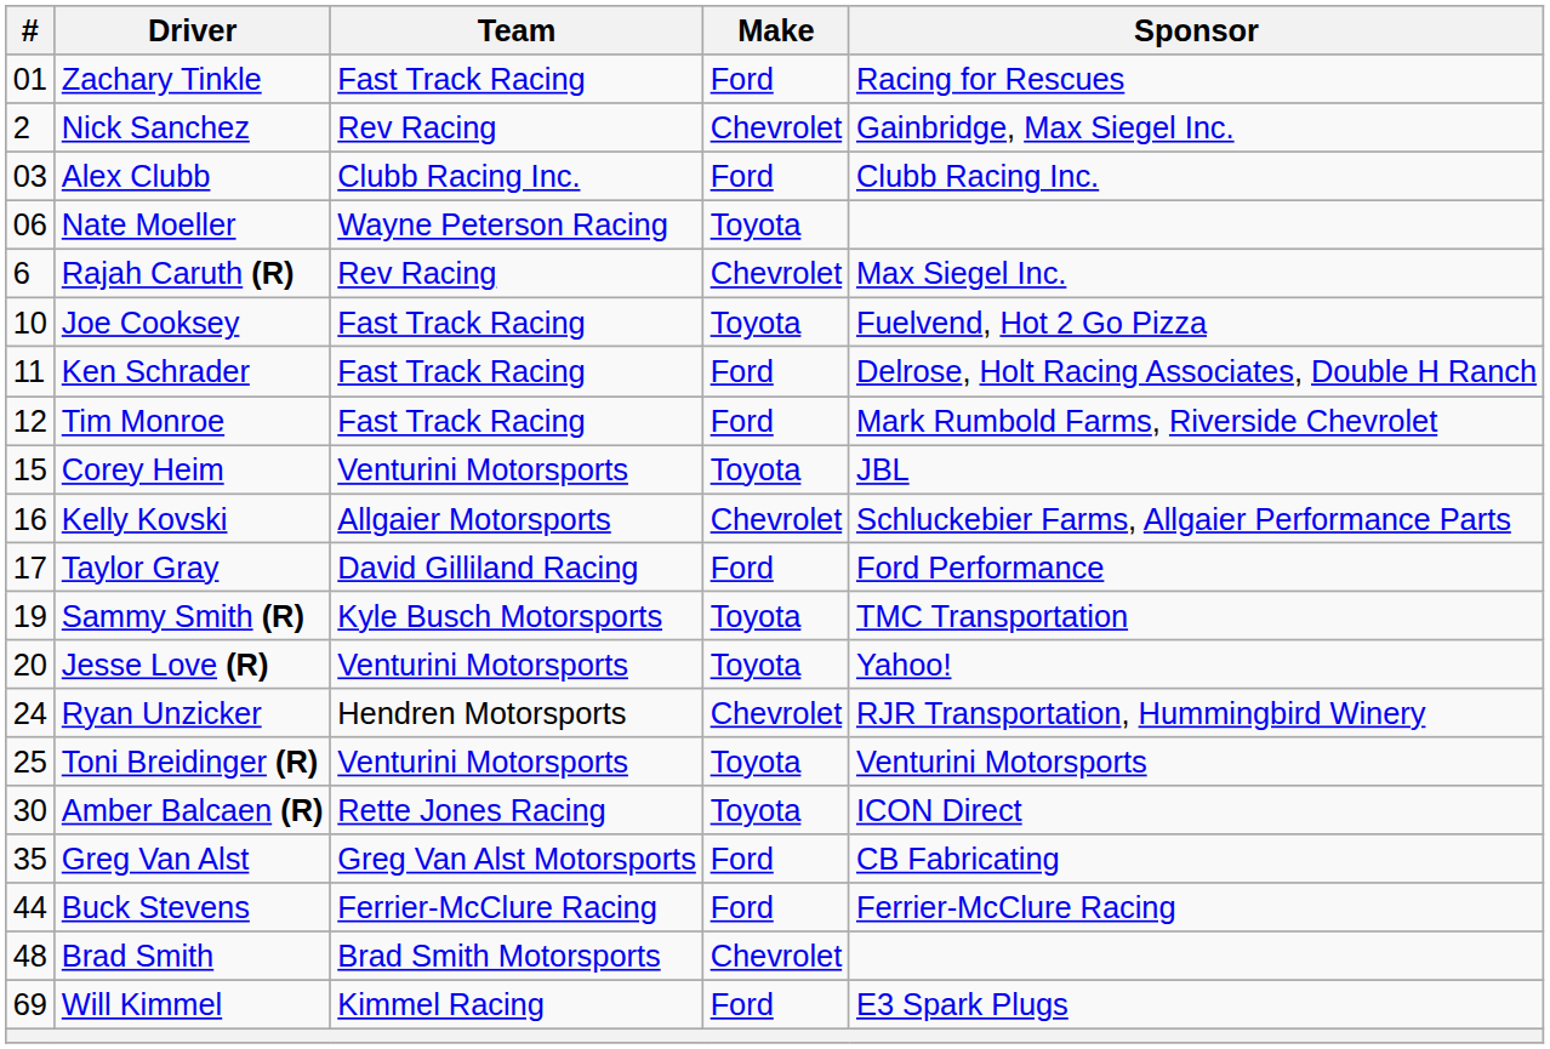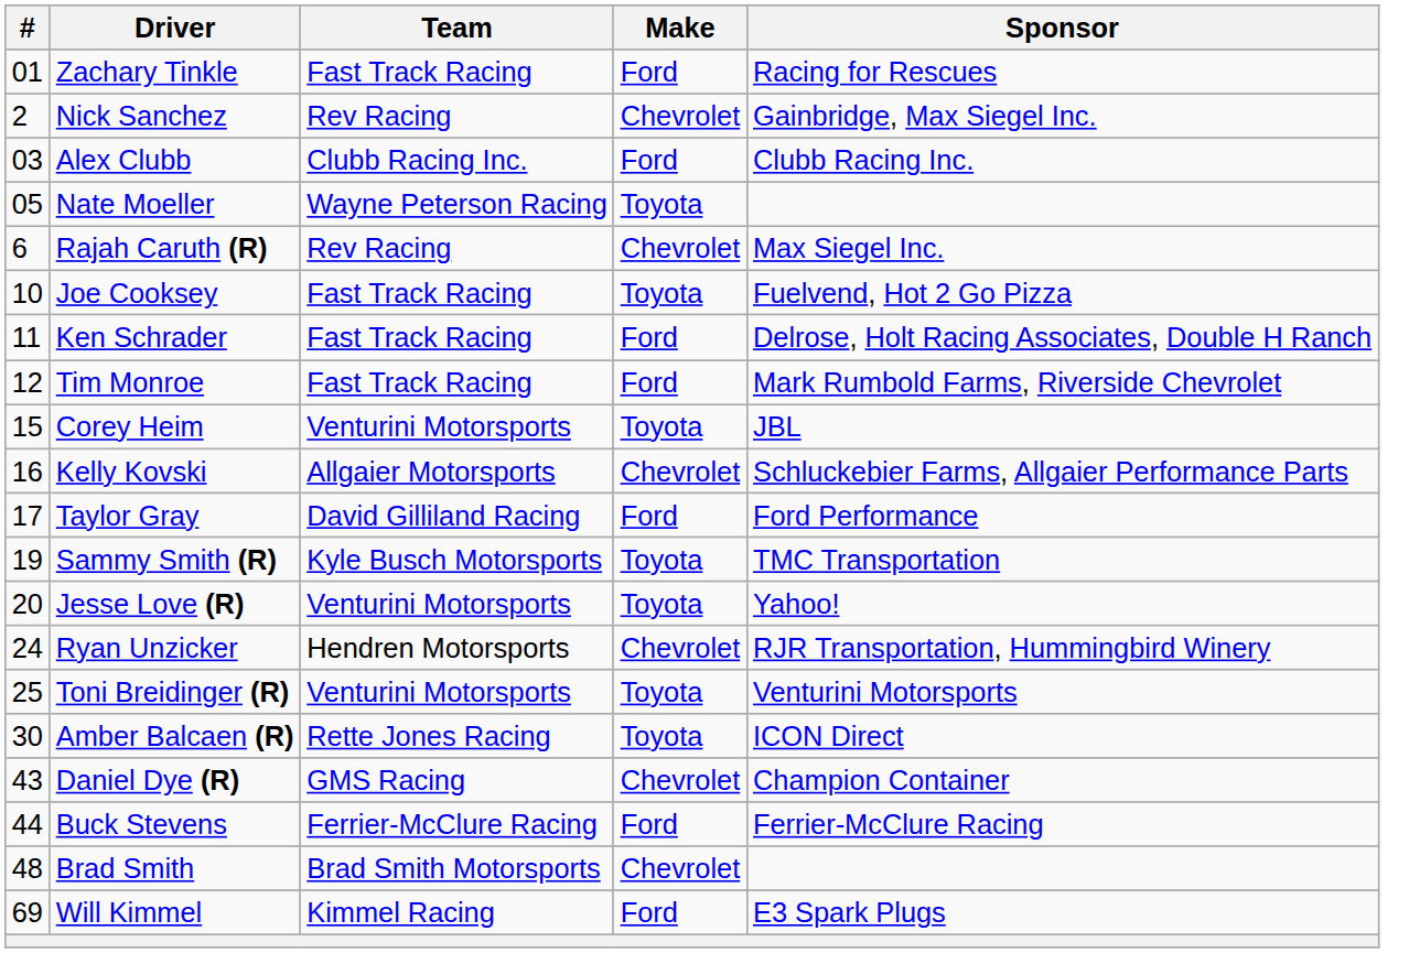 <table class="wikitable" style="font-size:95%">
 <tr>
 <th>#</th>
 <th>Driver</th>
 <th>Team</th>
 <th>Make</th>
 <th>Sponsor</th>
 </tr>
 <tr>
 <td>01</td>
 <td><a href='#'>Zachary Tinkle</a></td>
 <td><a href='#'>Fast Track Racing</a></td>
 <td><a href='#'>Ford</a></td>
 <td><a href='#'>Racing for Rescues</a></td>
 </tr>
 <tr>
 <td>2</td>
 <td><a href='#'>Nick Sanchez</a></td>
 <td><a href='#'>Rev Racing</a></td>
 <td><a href='#'>Chevrolet</a></td>
 <td><a href='#'>Gainbridge</a>, <a href='#'>Max Siegel Inc.</a></td>
 </tr>
 <tr>
 <td>03</td>
 <td><a href='#'>Alex Clubb</a></td>
 <td><a href='#'>Clubb Racing Inc.</a></td>
 <td><a href='#'>Ford</a></td>
 <td nowrap=""><a href='#'>Clubb Racing Inc.</a></td>
 </tr>
 <tr>
-<td>06</td>
+<td>05</td>
 <td><a href='#'>Nate Moeller</a></td>
 <td><a href='#'>Wayne Peterson Racing</a></td>
 <td><a href='#'>Toyota</a></td>
 <td></td>
 </tr>
 <tr>
 <td>6</td>
 <td><a href='#'>Rajah Caruth</a> <strong>(R)</strong></td>
 <td><a href='#'>Rev Racing</a></td>
 <td><a href='#'>Chevrolet</a></td>
 <td><a href='#'>Max Siegel Inc.</a></td>
 </tr>
 <tr>
 <td>10</td>
 <td><a href='#'>Joe Cooksey</a></td>
 <td><a href='#'>Fast Track Racing</a></td>
 <td><a href='#'>Toyota</a></td>
 <td><a href='#'>Fuelvend</a>, <a href='#'>Hot 2 Go Pizza</a></td>
 </tr>
 <tr>
 <td>11</td>
 <td><a href='#'>Ken Schrader</a></td>
 <td><a href='#'>Fast Track Racing</a></td>
 <td><a href='#'>Ford</a></td>
 <td><a href='#'>Delrose</a>, <a href='#'>Holt Racing Associates</a>, <a href='#'>Double H Ranch</a></td>
 </tr>
 <tr>
 <td>12</td>
 <td><a href='#'>Tim Monroe</a></td>
 <td><a href='#'>Fast Track Racing</a></td>
 <td><a href='#'>Ford</a></td>
 <td><a href='#'>Mark Rumbold Farms</a>, <a href='#'>Riverside Chevrolet</a></td>
 </tr>
 <tr>
 <td>15</td>
 <td><a href='#'>Corey Heim</a></td>
 <td><a href='#'>Venturini Motorsports</a></td>
 <td><a href='#'>Toyota</a></td>
 <td><a href='#'>JBL</a></td>
 </tr>
 <tr>
 <td>16</td>
 <td><a href='#'>Kelly Kovski</a></td>
 <td><a href='#'>Allgaier Motorsports</a></td>
 <td><a href='#'>Chevrolet</a></td>
 <td><a href='#'>Schluckebier Farms</a>, <a href='#'>Allgaier Performance Parts</a></td>
 </tr>
 <tr>
 <td>17</td>
 <td><a href='#'>Taylor Gray</a></td>
 <td><a href='#'>David Gilliland Racing</a></td>
 <td><a href='#'>Ford</a></td>
 <td><a href='#'>Ford Performance</a></td>
 </tr>
 <tr>
 <td>19</td>
 <td><a href='#'>Sammy Smith</a> <strong>(R)</strong></td>
 <td nowrap=""><a href='#'>Kyle Busch Motorsports</a></td>
 <td><a href='#'>Toyota</a></td>
 <td><a href='#'>TMC Transportation</a></td>
 </tr>
 <tr>
 <td>20</td>
 <td><a href='#'>Jesse Love</a> <strong>(R)</strong></td>
 <td nowrap=""><a href='#'>Venturini Motorsports</a></td>
 <td><a href='#'>Toyota</a></td>
 <td><a href='#'>Yahoo!</a></td>
 </tr>
 <tr>
 <td>24</td>
 <td><a href='#'>Ryan Unzicker</a></td>
 <td>Hendren Motorsports</td>
 <td><a href='#'>Chevrolet</a></td>
 <td><a href='#'>RJR Transportation</a>, <a href='#'>Hummingbird Winery</a></td>
 </tr>
 <tr>
 <td>25</td>
 <td><a href='#'>Toni Breidinger</a> <strong>(R)</strong></td>
 <td nowrap=""><a href='#'>Venturini Motorsports</a></td>
 <td><a href='#'>Toyota</a></td>
 <td><a href='#'>Venturini Motorsports</a></td>
 </tr>
 <tr>
 <td>30</td>
 <td><a href='#'>Amber Balcaen</a> <strong>(R)</strong></td>
 <td><a href='#'>Rette Jones Racing</a></td>
 <td><a href='#'>Toyota</a></td>
 <td><a href='#'>ICON Direct</a></td>
 </tr>
 <tr>
-<td>35</td>
-<td><a href='#'>Greg Van Alst</a></td>
-<td><a href='#'>Greg Van Alst Motorsports</a></td>
-<td><a href='#'>Ford</a></td>
-<td nowrap=""><a href='#'>CB Fabricating</a></td>
+<td>43</td>
+<td><a href='#'>Daniel Dye</a> <strong>(R)</strong></td>
+<td><a href='#'>GMS Racing</a></td>
+<td><a href='#'>Chevrolet</a></td>
+<td><a href='#'>Champion Container</a></td>
 </tr>
 <tr>
 <td>44</td>
 <td><a href='#'>Buck Stevens</a></td>
 <td><a href='#'>Ferrier-McClure Racing</a></td>
 <td><a href='#'>Ford</a></td>
 <td><a href='#'>Ferrier-McClure Racing</a></td>
 </tr>
 <tr>
 <td>48</td>
 <td><a href='#'>Brad Smith</a></td>
 <td><a href='#'>Brad Smith Motorsports</a></td>
 <td><a href='#'>Chevrolet</a></td>
 <td></td>
 </tr>
 <tr>
 <td>69</td>
 <td><a href='#'>Will Kimmel</a></td>
 <td><a href='#'>Kimmel Racing</a></td>
 <td><a href='#'>Ford</a></td>
 <td><a href='#'>E3 Spark Plugs</a></td>
 </tr>
 <tr>
 <th colspan="5"></th>
 </tr>
 </table>
